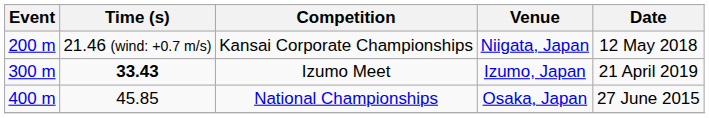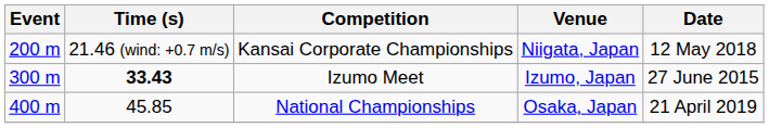 <table class="wikitable" style=text-align:center>
 <tr>
 <th>Event</th>
 <th>Time (s)</th>
 <th>Competition</th>
 <th>Venue</th>
 <th>Date</th>
 </tr>
 <tr>
 <td><a href='#'>200&nbsp;m</a></td>
 <td>21.46 <small>(wind: +0.7 m/s)</small></td>
 <td>Kansai Corporate Championships</td>
 <td><a href='#'>Niigata, Japan</a></td>
 <td>12 May 2018</td>
 </tr>
 <tr>
 <td><a href='#'>300&nbsp;m</a></td>
 <td><strong>33.43</strong></td>
 <td>Izumo Meet</td>
 <td><a href='#'>Izumo, Japan</a></td>
-<td>21 April 2019</td>
+<td>27 June 2015</td>
 </tr>
 <tr>
 <td><a href='#'>400&nbsp;m</a></td>
 <td>45.85</td>
 <td><a href='#'>National Championships</a></td>
 <td><a href='#'>Osaka, Japan</a></td>
-<td>27 June 2015</td>
+<td>21 April 2019</td>
 </tr>
 <tr>
 </tr>
 </table>
